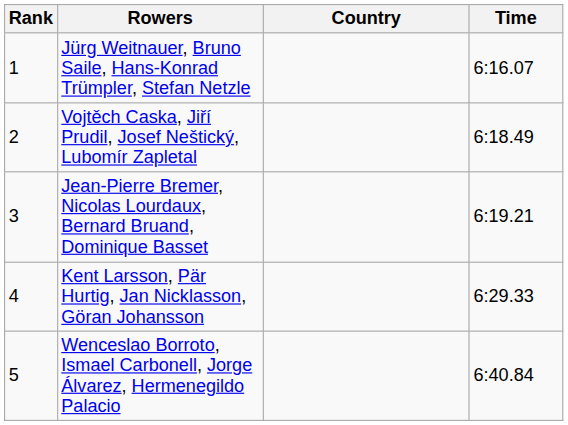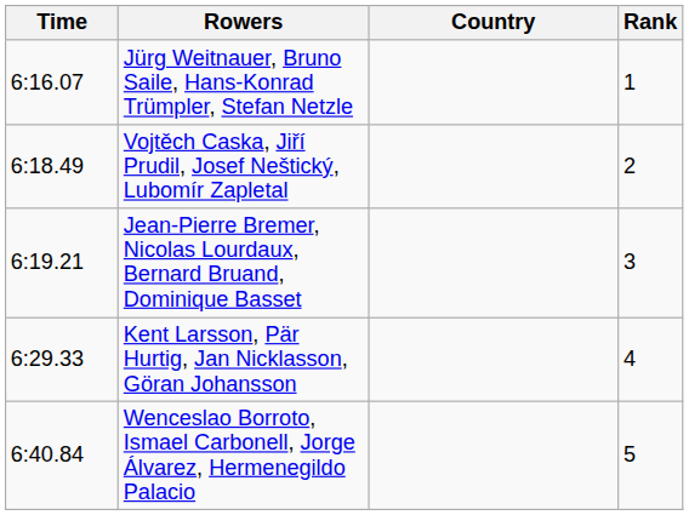 <table class="wikitable">
 <tr>
-<th width=25>Rank</th>
+<th width=75>Time</th>
 <th width=175>Rowers</th>
 <th width=175>Country</th>
-<th width=75>Time</th>
+<th width=25>Rank</th>
 </tr>
 <tr>
-<td>1</td>
+<td>6:16.07</td>
 <td><a href='#'>Jürg Weitnauer</a>, <a href='#'>Bruno Saile</a>, <a href='#'>Hans-Konrad Trümpler</a>, <a href='#'>Stefan Netzle</a></td>
 <td></td>
-<td>6:16.07</td>
+<td>1</td>
 </tr>
 <tr>
-<td>2</td>
+<td>6:18.49</td>
 <td><a href='#'>Vojtěch Caska</a>, <a href='#'>Jiří Prudil</a>, <a href='#'>Josef Neštický</a>, <a href='#'>Lubomír Zapletal</a></td>
 <td></td>
-<td>6:18.49</td>
+<td>2</td>
 </tr>
 <tr>
-<td>3</td>
+<td>6:19.21</td>
 <td><a href='#'>Jean-Pierre Bremer</a>, <a href='#'>Nicolas Lourdaux</a>, <a href='#'>Bernard Bruand</a>, <a href='#'>Dominique Basset</a></td>
 <td></td>
-<td>6:19.21</td>
+<td>3</td>
 </tr>
 <tr>
-<td>4</td>
+<td>6:29.33</td>
 <td><a href='#'>Kent Larsson</a>, <a href='#'>Pär Hurtig</a>, <a href='#'>Jan Nicklasson</a>, <a href='#'>Göran Johansson</a></td>
 <td></td>
-<td>6:29.33</td>
+<td>4</td>
 </tr>
 <tr>
-<td>5</td>
+<td>6:40.84</td>
 <td><a href='#'>Wenceslao Borroto</a>, <a href='#'>Ismael Carbonell</a>, <a href='#'>Jorge Álvarez</a>, <a href='#'>Hermenegildo Palacio</a></td>
 <td></td>
-<td>6:40.84</td>
+<td>5</td>
 </tr>
 </table>
